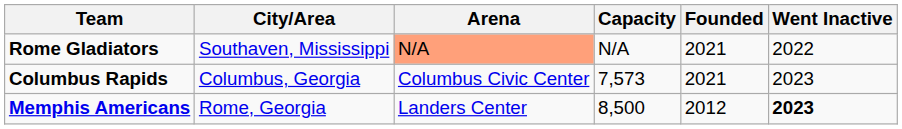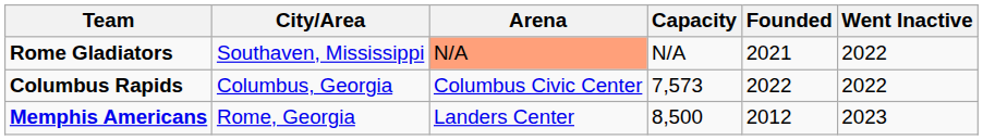 <table class="wikitable">
 <tr>
 <th>Team</th>
 <th>City/Area</th>
 <th>Arena</th>
 <th>Capacity</th>
 <th>Founded</th>
 <th>Went Inactive</th>
 </tr>
 <tr>
 <td><strong>Rome Gladiators</strong></td>
 <td><a href='#'>Southaven, Mississippi</a></td>
 <td style="background: lightsalmon;">N/A</td>
 <td>N/A</td>
 <td>2021</td>
 <td>2022</td>
 </tr>
 <tr>
 <td><strong>Columbus Rapids</strong></td>
 <td><a href='#'>Columbus, Georgia</a></td>
 <td><a href='#'>Columbus Civic Center</a></td>
 <td>7,573</td>
-<td>2021</td>
-<td>2023</td>
+<td>2022</td>
+<td>2022</td>
 </tr>
 <tr>
 <td><strong><a href='#'>Memphis Americans</a></strong></td>
 <td><a href='#'>Rome, Georgia</a></td>
 <td><a href='#'>Landers Center</a></td>
 <td>8,500</td>
 <td>2012</td>
-<td><strong>2023</strong></td>
+<td>2023</td>
 </tr>
 </table>
